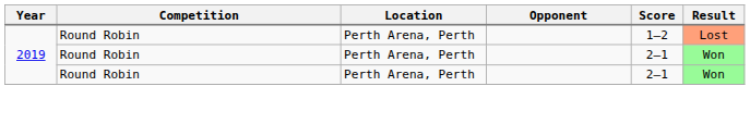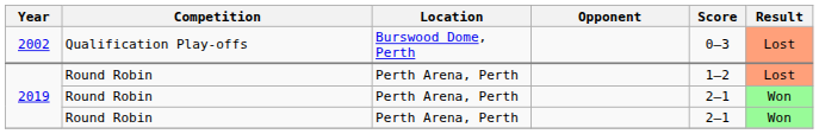 <table class="wikitable">
 <tr>
 <th width="50">Year</th>
 <th width="300">Competition</th>
 <th width="150">Location</th>
 <th width="150">Opponent</th>
 <th width="50">Score</th>
 <th width="60">Result</th>
+</tr>
+<tr>
+<td align="center" rowspan="1"><a href='#'>2002</a></td>
+<td>Qualification Play-offs</td>
+<td><a href='#'>Burswood Dome</a>, <a href='#'>Perth</a></td>
+<td></td>
+<td align="center">0–3</td>
+<td align="center" bgcolor="#FFA07A">Lost</td>
 </tr>
 <tr style="border-top:2px solid gray;">
 <td align="center" rowspan="3"><a href='#'>2019</a></td>
 <td>Round Robin</td>
 <td>Perth Arena, Perth</td>
 <td></td>
 <td align="center">1–2</td>
 <td align="center" bgcolor="#FFA07A">Lost</td>
 </tr>
 <tr>
 <td>Round Robin</td>
 <td>Perth Arena, Perth</td>
 <td></td>
 <td align="center">2–1</td>
 <td align="center" bgcolor="#98FB98">Won</td>
 </tr>
 <tr>
 <td>Round Robin</td>
 <td>Perth Arena, Perth</td>
 <td></td>
 <td align="center">2–1</td>
 <td align="center" bgcolor="#98FB98">Won</td>
 </tr>
 <tr>
 </tr>
 </table>
